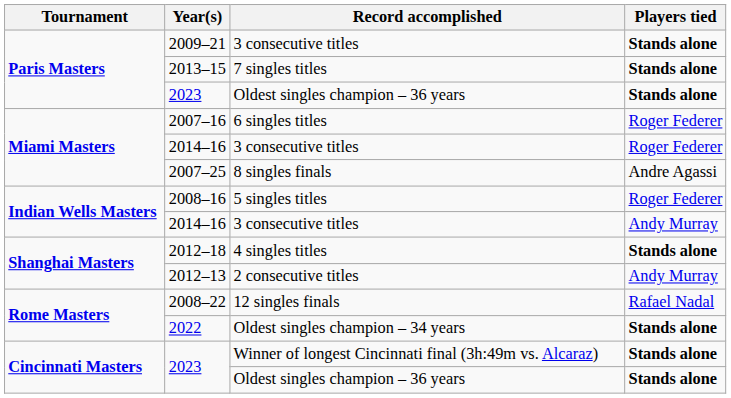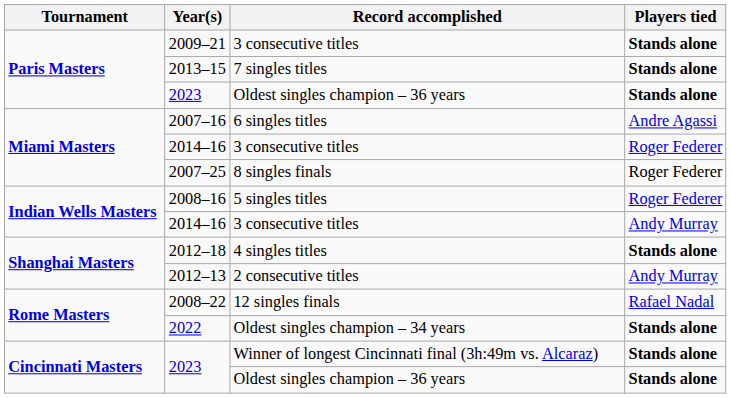 <table class="wikitable">
 <tr>
 <th width="150">Tournament</th>
 <th>Year(s)</th>
 <th width="380">Record accomplished</th>
 <th>Players tied</th>
 </tr>
 <tr>
 <td rowspan="3"><strong><a href='#'>Paris Masters</a></strong></td>
 <td>2009–21</td>
 <td>3 consecutive titles</td>
 <td><strong>Stands alone</strong></td>
 </tr>
 <tr>
 <td>2013–15</td>
 <td>7 singles titles</td>
 <td><strong>Stands alone</strong></td>
 </tr>
 <tr>
 <td><a href='#'>2023</a></td>
 <td>Oldest singles champion – 36 years</td>
 <td><strong>Stands alone</strong></td>
 </tr>
 <tr>
 <td rowspan="3"><a href='#'><strong>Miami Masters</strong></a></td>
 <td>2007–16</td>
 <td>6 singles titles</td>
-<td><a href='#'>Roger Federer</a></td>
+<td><a href='#'>Andre Agassi</a></td>
 </tr>
 <tr>
 <td>2014–16</td>
 <td>3 consecutive titles</td>
 <td><a href='#'>Roger Federer</a></td>
 </tr>
 <tr>
 <td>2007–25</td>
 <td>8 singles finals</td>
-<td>Andre Agassi</td>
+<td>Roger Federer</td>
 </tr>
 <tr>
 <td rowspan="2"><strong><a href='#'>Indian Wells Masters</a></strong></td>
 <td>2008–16</td>
 <td>5 singles titles</td>
 <td><a href='#'>Roger Federer</a></td>
 </tr>
 <tr>
 <td>2014–16</td>
 <td>3 consecutive titles</td>
 <td><a href='#'>Andy Murray</a></td>
 </tr>
 <tr>
 <td rowspan="2"><a href='#'><strong>Shanghai Masters</strong></a></td>
 <td>2012–18</td>
 <td>4 singles titles</td>
 <td><strong>Stands alone</strong></td>
 </tr>
 <tr>
 <td>2012–13</td>
 <td>2 consecutive titles</td>
 <td><a href='#'>Andy Murray</a></td>
 </tr>
 <tr>
 <td rowspan="2"><a href='#'><strong>Rome Masters</strong></a></td>
 <td>2008–22</td>
 <td>12 singles finals</td>
 <td><a href='#'>Rafael Nadal</a></td>
 </tr>
 <tr>
 <td><a href='#'>2022</a></td>
 <td>Oldest singles champion – 34 years</td>
 <td><strong>Stands alone</strong></td>
 </tr>
 <tr>
 <td rowspan="2"><strong><a href='#'>Cincinnati Masters</a></strong></td>
 <td rowspan="2"><a href='#'>2023</a></td>
 <td>Winner of longest Cincinnati final (3h:49m vs. <a href='#'>Alcaraz</a>)</td>
 <td><strong>Stands alone</strong></td>
 </tr>
 <tr>
 <td>Oldest singles champion – 36 years</td>
 <td><strong>Stands alone</strong></td>
 </tr>
 </table>
